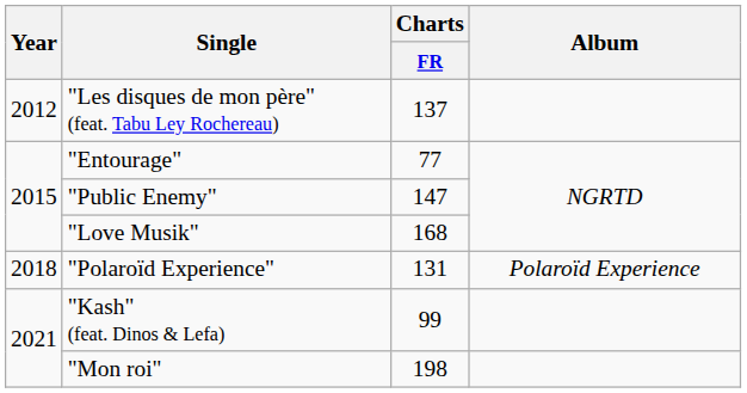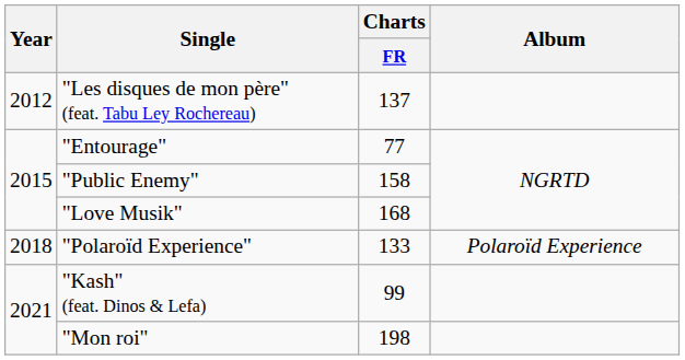 <table class="wikitable">
 <tr>
 <th style="text-align:center;" rowspan="2">Year</th>
 <th rowspan="2" style="text-align:center; width:220px;">Single</th>
 <th style="text-align:center;">Charts</th>
 <th rowspan="2" style="text-align:center; width:180px;">Album</th>
 </tr>
 <tr>
 <th style="width:20px;"><small><a href='#'>FR</a></small><br></th>
 </tr>
 <tr>
 <td>2012</td>
 <td>"Les disques de mon père" <br><small>(feat. <a href='#'>Tabu Ley Rochereau</a>)</small></td>
 <td style="text-align:center;">137</td>
 <td></td>
 </tr>
 <tr>
 <td style="text-align:center;" rowspan="3">2015</td>
 <td>"Entourage"</td>
 <td style="text-align:center;">77</td>
 <td style="text-align:center;" rowspan="3"><em>NGRTD</em></td>
 </tr>
 <tr>
 <td>"Public Enemy"</td>
-<td style="text-align:center;">147</td>
+<td style="text-align:center;">158</td>
 </tr>
 <tr>
 <td>"Love Musik"</td>
 <td style="text-align:center;">168</td>
 </tr>
 <tr>
 <td style="text-align:center;">2018</td>
 <td>"Polaroïd Experience"</td>
-<td style="text-align:center;">131</td>
+<td style="text-align:center;">133</td>
 <td style="text-align:center;"><em>Polaroïd Experience</em></td>
 </tr>
 <tr>
 <td style="text-align:center;" rowspan="2">2021</td>
 <td>"Kash" <br><small>(feat. Dinos & Lefa)</small></td>
 <td style="text-align:center;">99</td>
 <td style="text-align:center;"></td>
 </tr>
 <tr>
 <td>"Mon roi"</td>
 <td style="text-align:center;">198</td>
 <td style="text-align:center;"></td>
 </tr>
 </table>
